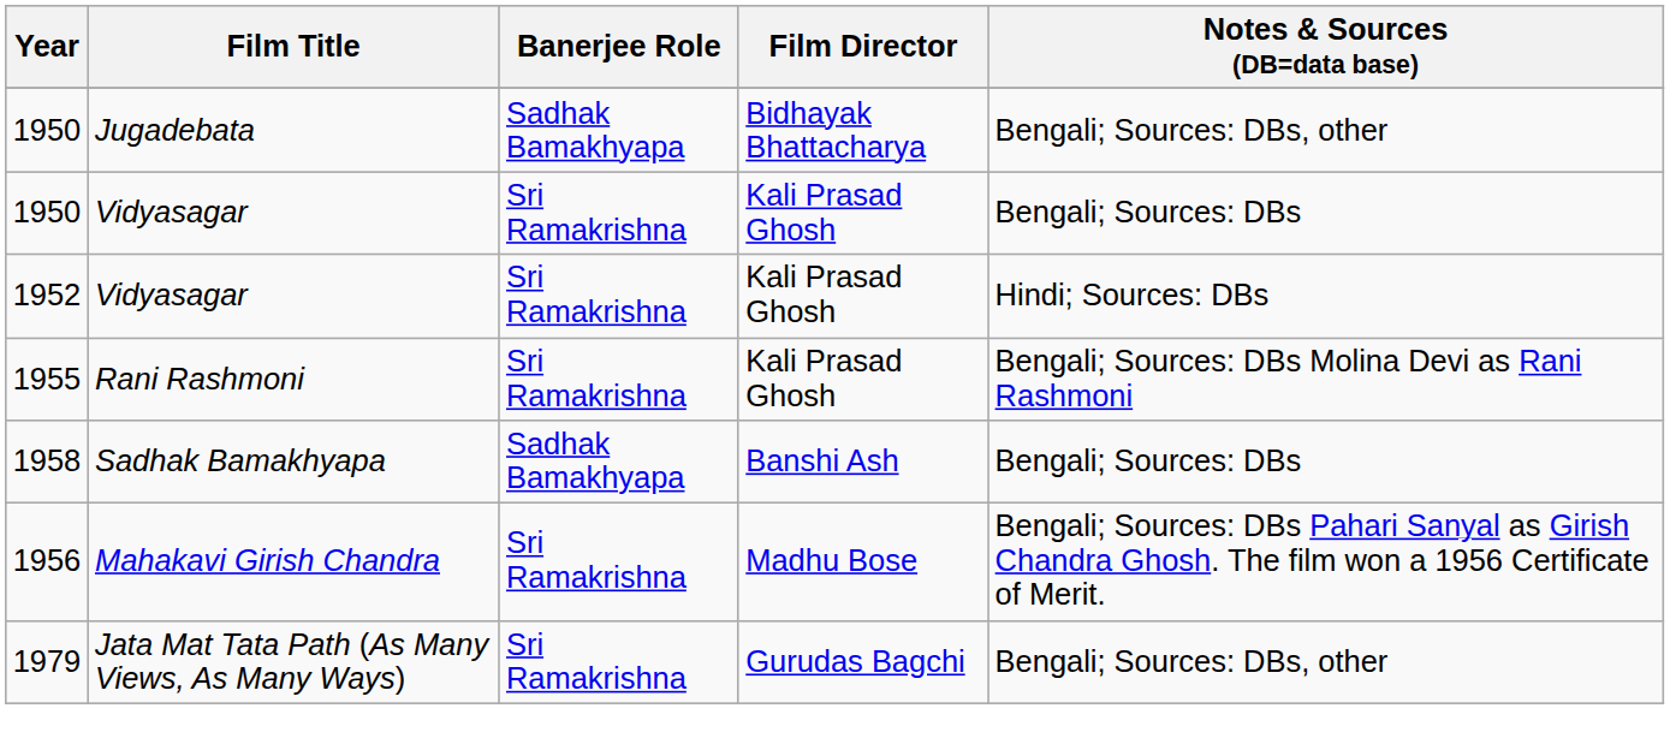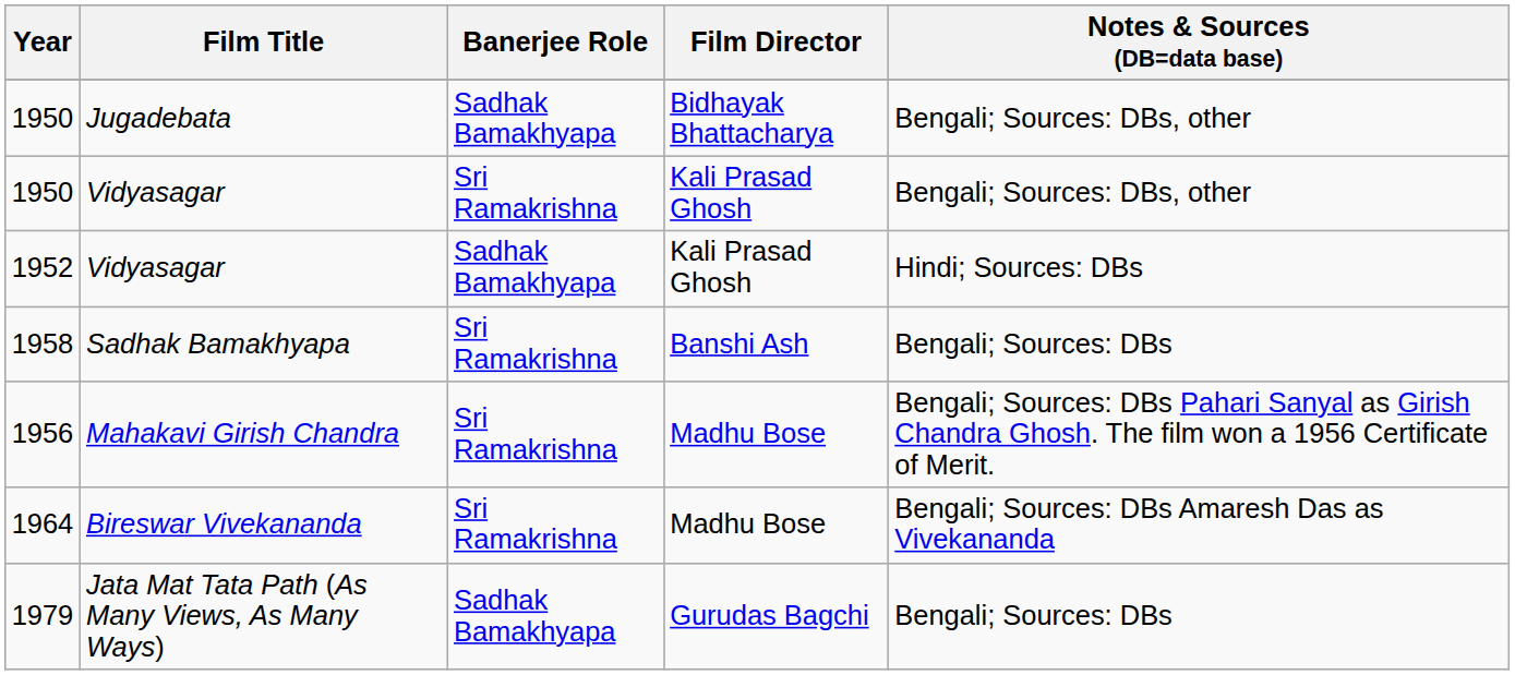 <table class="wikitable sortable" border="0">
 <tr>
 <th>Year</th>
 <th>Film Title</th>
 <th>Banerjee Role</th>
 <th>Film Director</th>
 <th>Notes & Sources<small><br>(DB=data base)</small></th>
 </tr>
 <tr>
 </tr>
 <tr>
 <td>1950</td>
 <td><em>Jugadebata</em></td>
 <td><a href='#'>Sadhak Bamakhyapa</a></td>
 <td><a href='#'>Bidhayak Bhattacharya</a></td>
 <td>Bengali; Sources: DBs, other</td>
 </tr>
 <tr>
 <td>1950</td>
 <td><em>Vidyasagar</em></td>
 <td><a href='#'>Sri Ramakrishna</a></td>
 <td><a href='#'>Kali Prasad Ghosh</a></td>
-<td>Bengali; Sources: DBs</td>
+<td>Bengali; Sources: DBs, other</td>
 </tr>
 <tr>
 <td>1952</td>
 <td><em>Vidyasagar</em></td>
-<td><a href='#'>Sri Ramakrishna</a></td>
+<td><a href='#'>Sadhak Bamakhyapa</a></td>
 <td>Kali Prasad Ghosh</td>
 <td>Hindi; Sources: DBs</td>
 </tr>
 <tr>
-<td>1955</td>
-<td><em>Rani Rashmoni</em></td>
-<td><a href='#'>Sri Ramakrishna</a></td>
-<td>Kali Prasad Ghosh</td>
-<td>Bengali; Sources: DBs  Molina Devi as <a href='#'>Rani Rashmoni</a></td>
-</tr>
-<tr>
 <td>1958</td>
 <td><em>Sadhak Bamakhyapa</em></td>
-<td><a href='#'>Sadhak Bamakhyapa</a></td>
+<td><a href='#'>Sri Ramakrishna</a></td>
 <td><a href='#'>Banshi Ash</a></td>
 <td>Bengali; Sources: DBs</td>
 </tr>
 <tr>
 <td>1956</td>
 <td><em><a href='#'>Mahakavi Girish Chandra</a></em></td>
 <td><a href='#'>Sri Ramakrishna</a></td>
 <td><a href='#'>Madhu Bose</a></td>
 <td>Bengali; Sources: DBs <a href='#'>Pahari Sanyal</a> as <a href='#'>Girish Chandra Ghosh</a>. The film won a 1956 Certificate of Merit.</td>
 </tr>
 <tr>
+<td>1964</td>
+<td><em><a href='#'>Bireswar Vivekananda</a></em></td>
+<td><a href='#'>Sri Ramakrishna</a></td>
+<td>Madhu Bose</td>
+<td>Bengali; Sources: DBs Amaresh Das as <a href='#'>Vivekananda</a></td>
+</tr>
+<tr>
 <td>1979</td>
 <td><em>Jata Mat Tata Path</em> (<em>As Many Views, As Many Ways</em>)</td>
-<td><a href='#'>Sri Ramakrishna</a></td>
+<td><a href='#'>Sadhak Bamakhyapa</a></td>
 <td><a href='#'>Gurudas Bagchi</a></td>
-<td>Bengali; Sources: DBs, other</td>
+<td>Bengali; Sources: DBs</td>
 </tr>
 </table>
